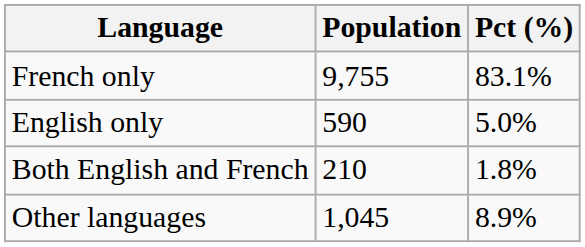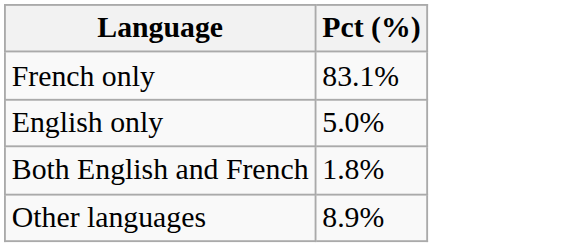 <table class="wikitable">
 <tr>
 <th>Language</th>
-<th>Population</th>
 <th>Pct (%)</th>
 </tr>
 <tr>
 <td>French only</td>
-<td>9,755</td>
 <td>83.1%</td>
 </tr>
 <tr>
 <td>English only</td>
-<td>590</td>
 <td>5.0%</td>
 </tr>
 <tr>
 <td>Both English and French</td>
-<td>210</td>
 <td>1.8%</td>
 </tr>
 <tr>
 <td>Other languages</td>
-<td>1,045</td>
 <td>8.9%</td>
 </tr>
 </table>
